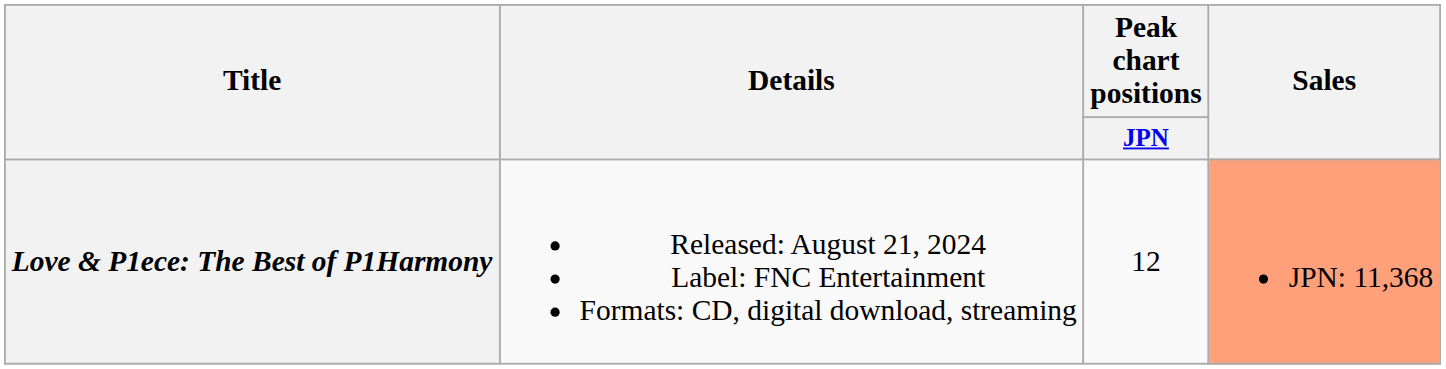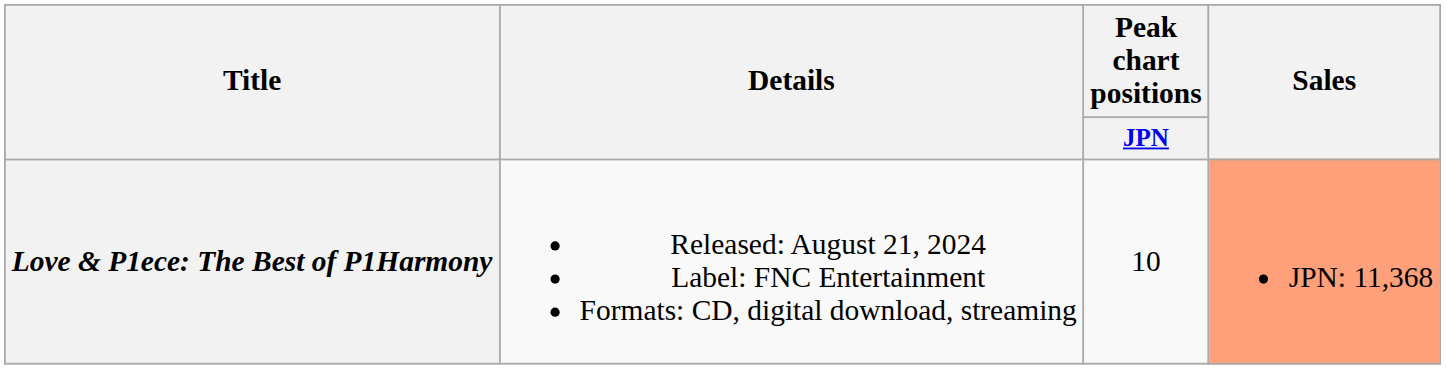 <table class="wikitable plainrowheaders" style="text-align:center">
 <tr>
 <th scope="col" rowspan="2">Title</th>
 <th scope="col" rowspan="2">Details</th>
 <th scope="col" colspan="1">Peak chart positions</th>
 <th scope="col" rowspan="2">Sales</th>
 </tr>
 <tr>
 <th scope="col" style="width:2.8em;font-size:85%"><a href='#'>JPN</a><br></th>
 </tr>
 <tr>
 <th scope="row"><em>Love & P1ece: The Best of P1Harmony</em></th>
 <td><br><ul><li>Released: August 21, 2024</li><li>Label: FNC Entertainment</li><li>Formats: CD, digital download, streaming</li></ul></td>
-<td>12</td>
+<td>10</td>
 <td style="background: lightsalmon;"><br><ul><li>JPN: 11,368</li></ul></td>
 </tr>
 </table>
